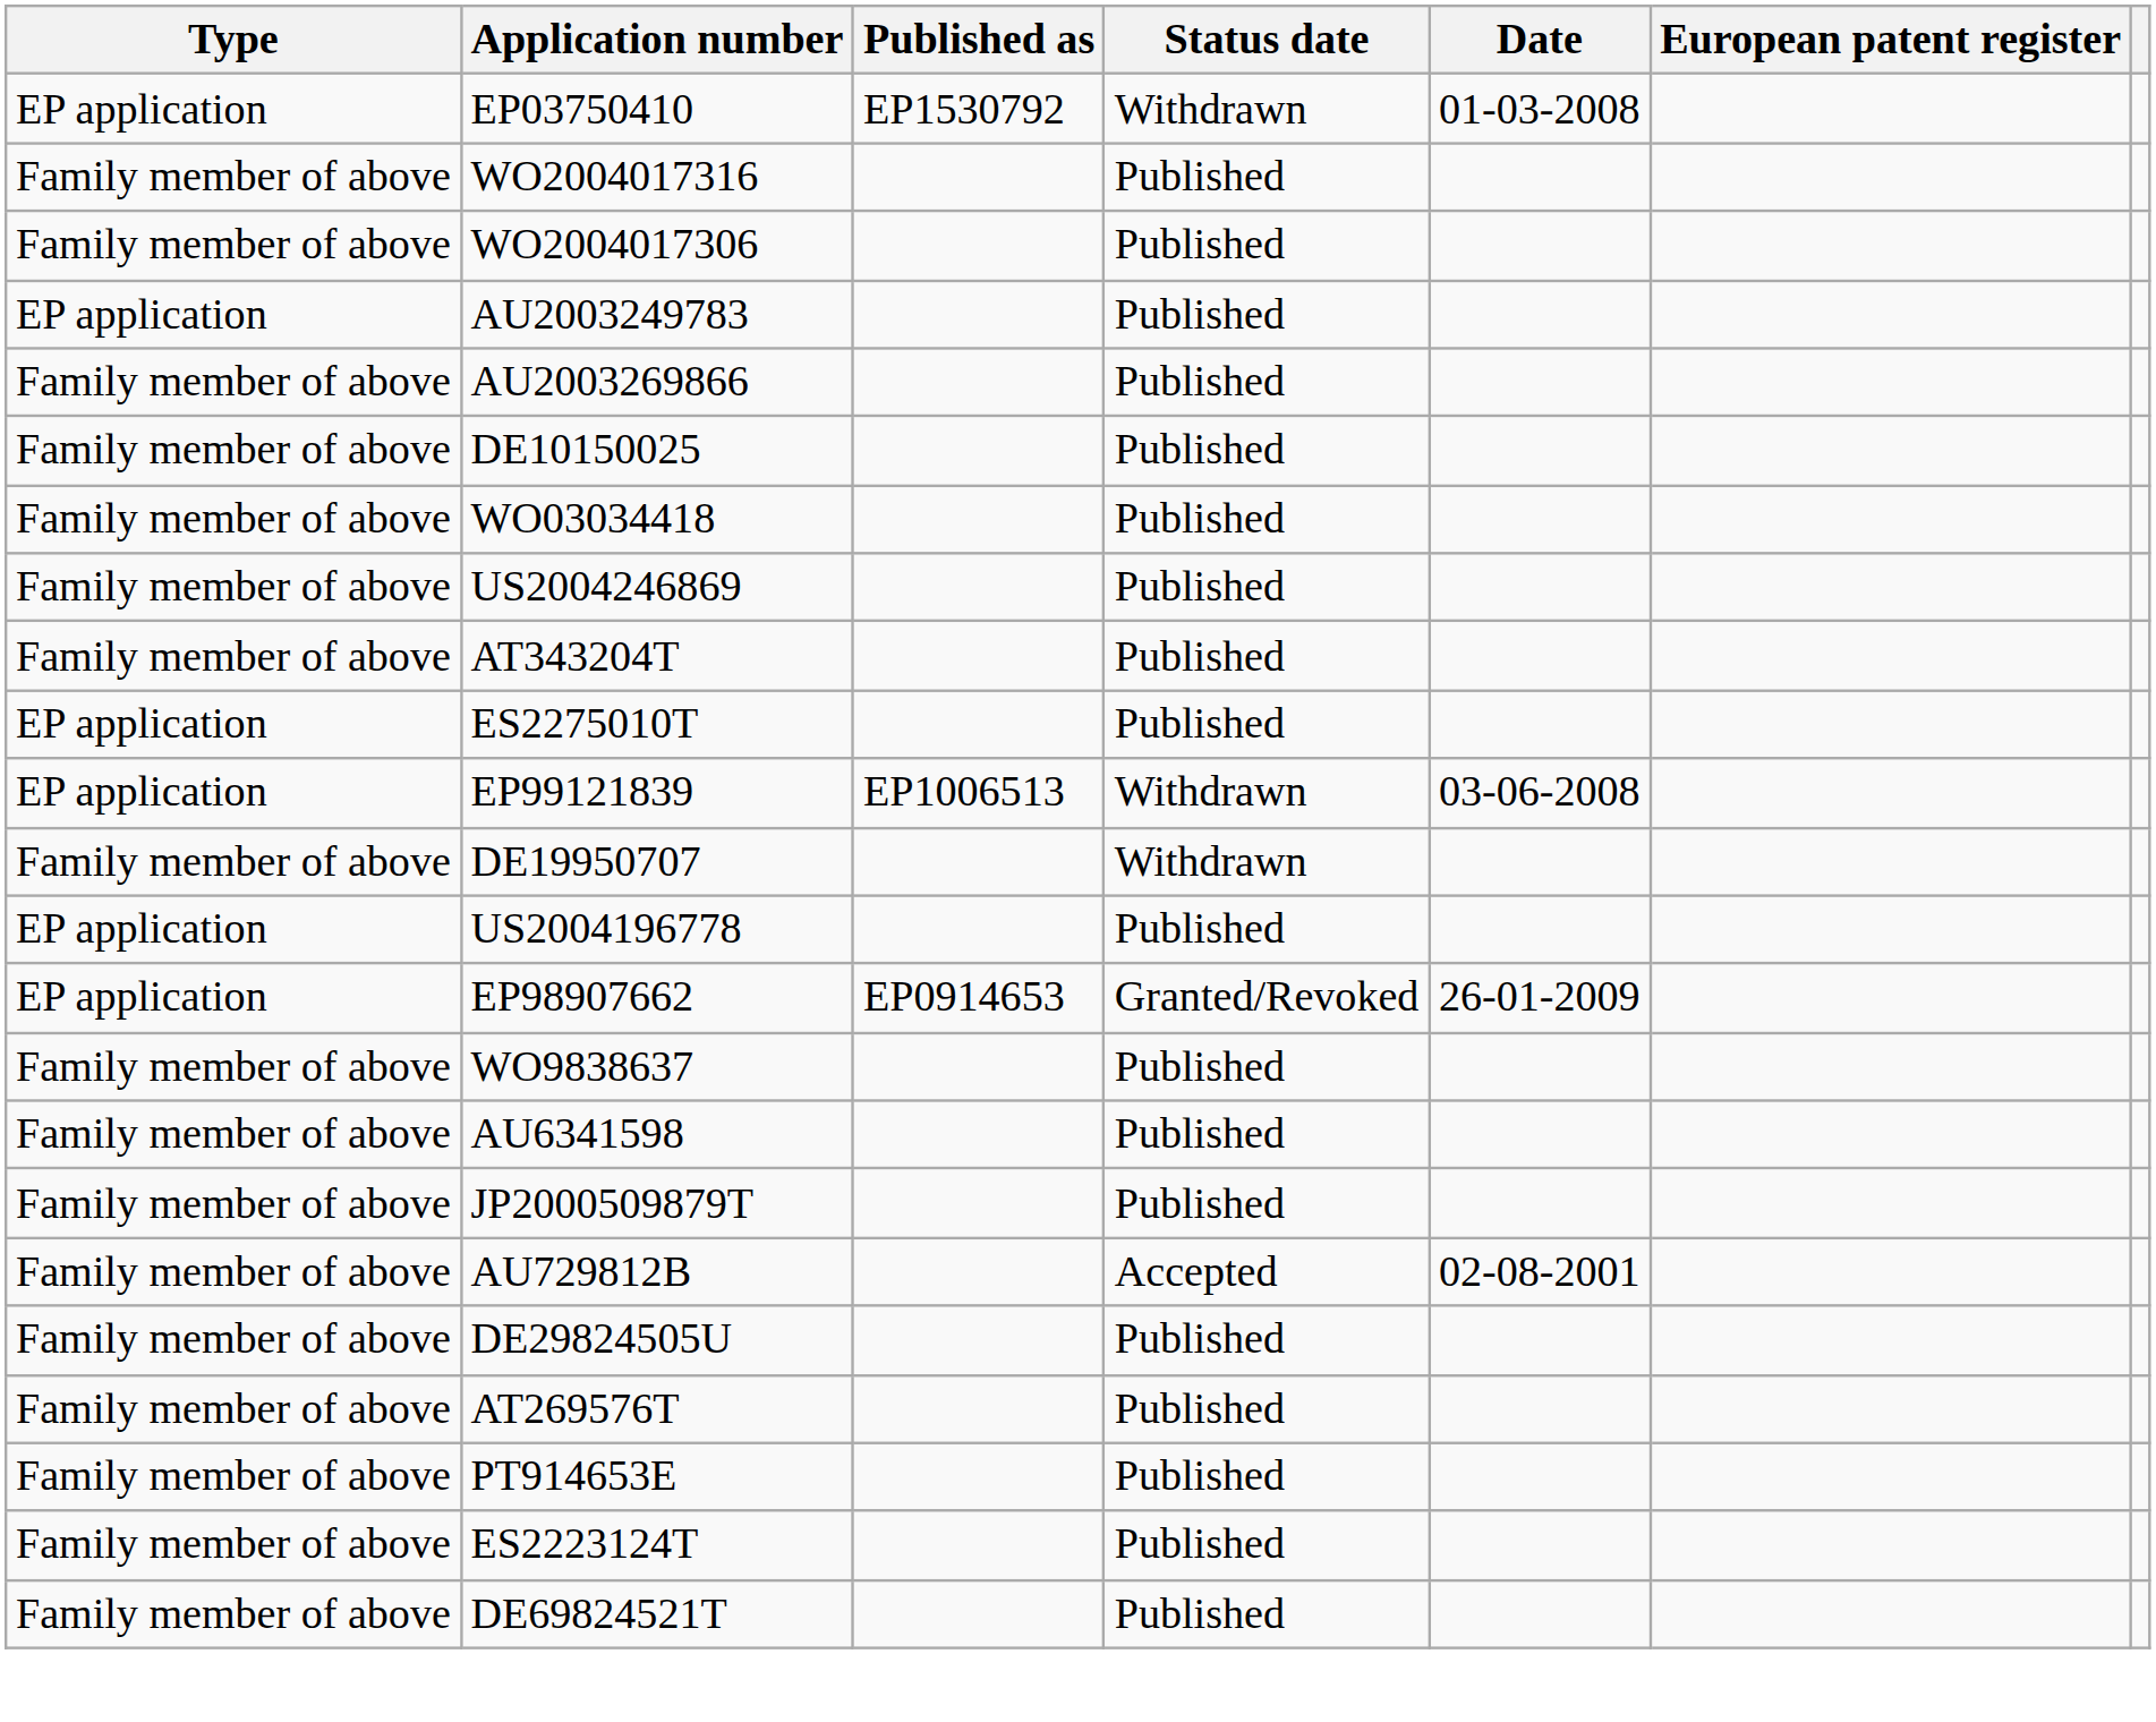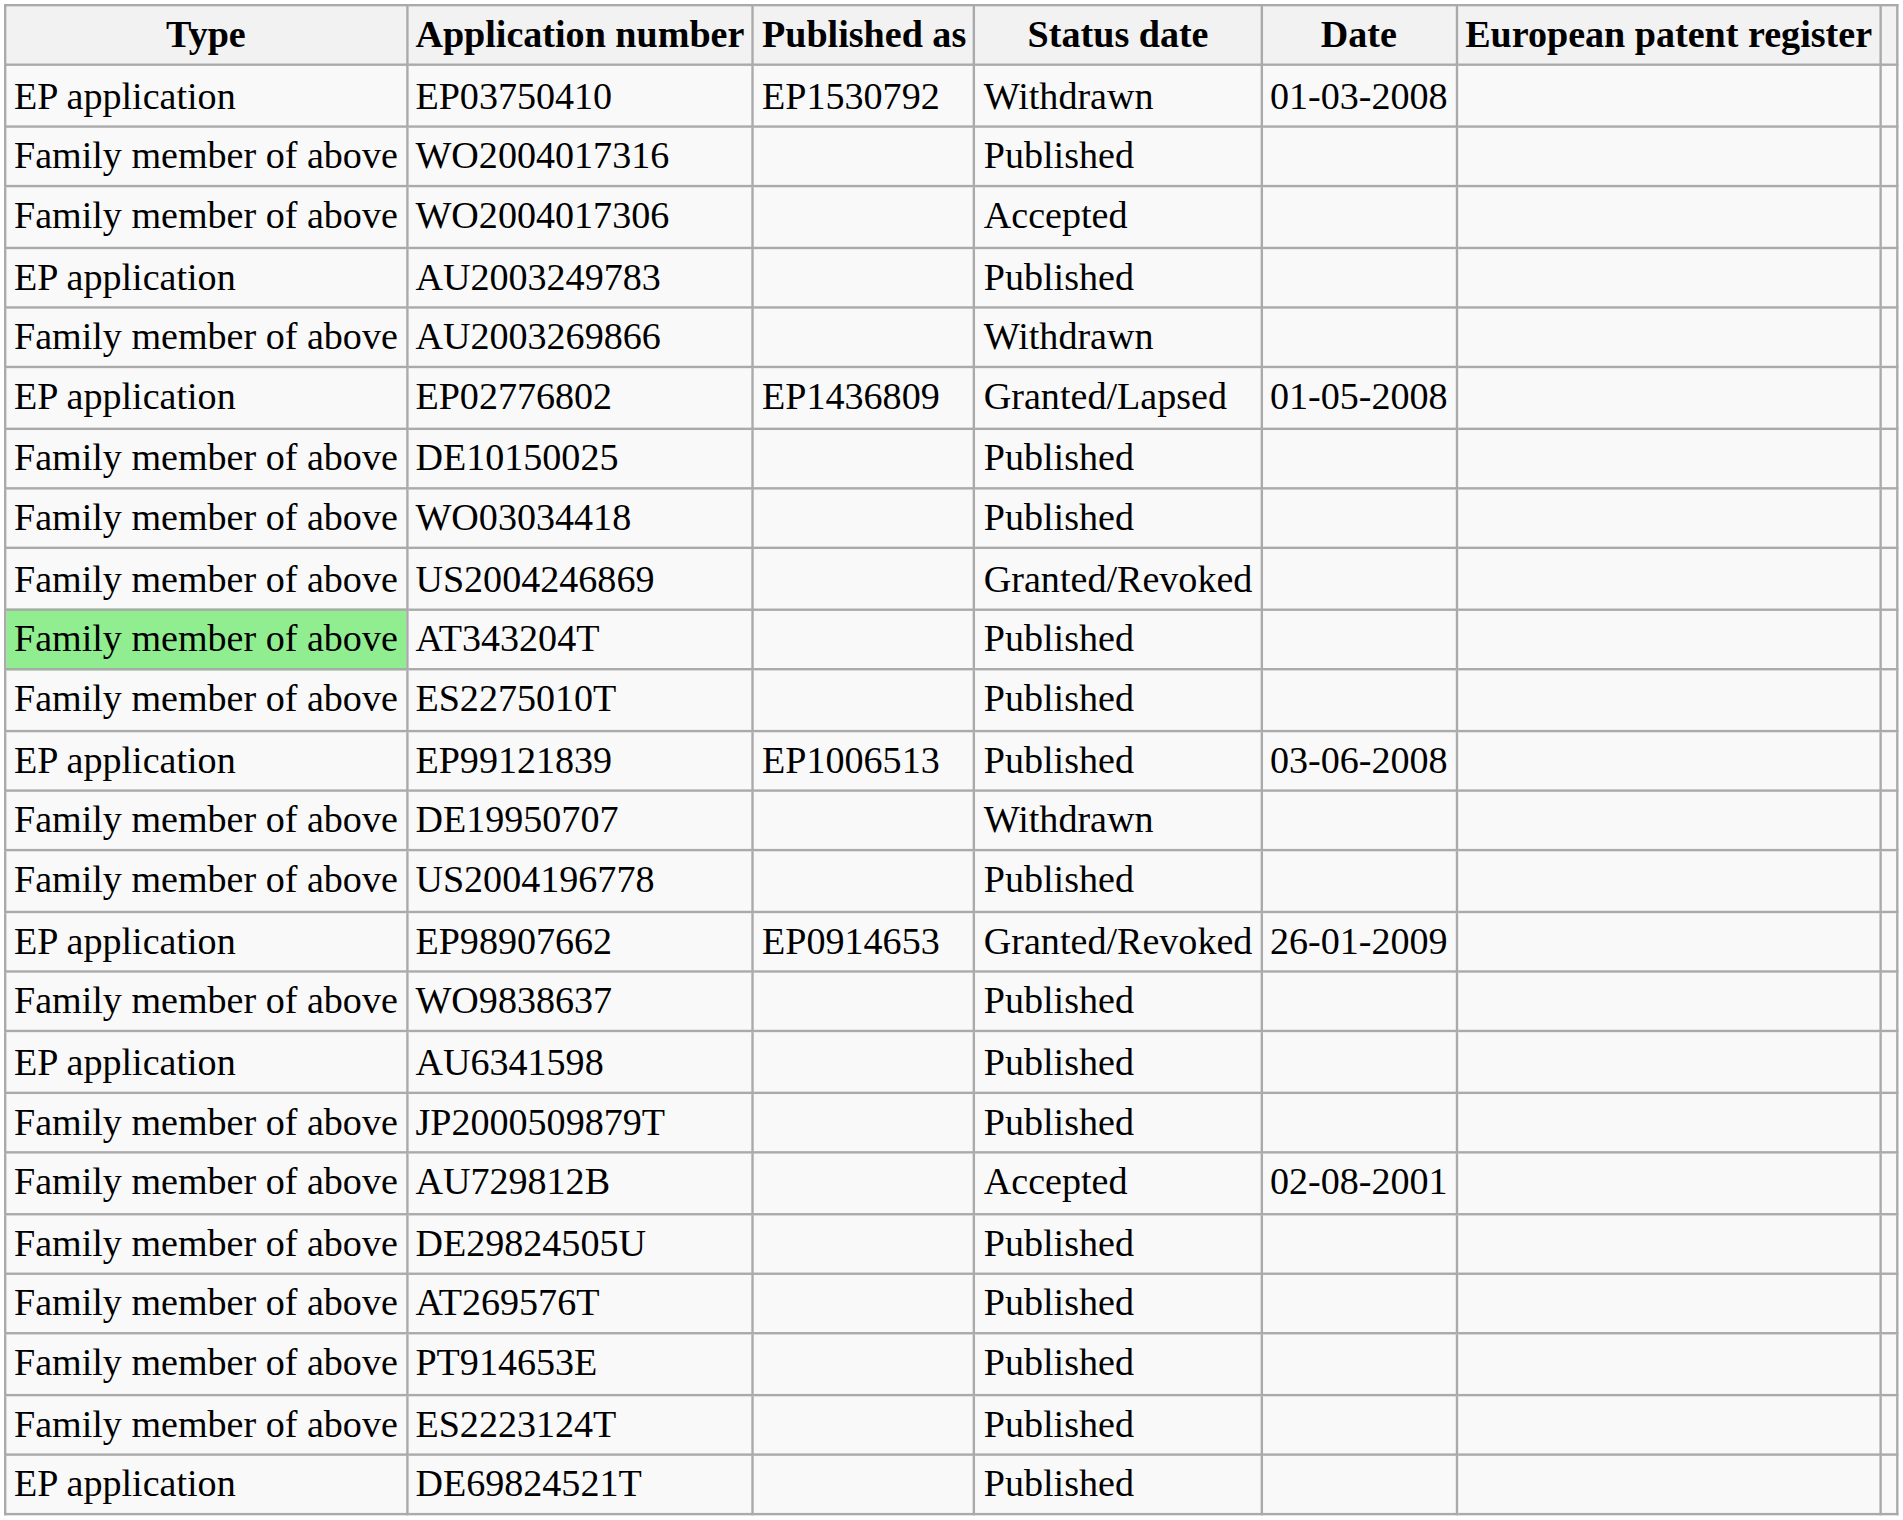 <table class="wikitable">
 <tr>
 <th>Type</th>
 <th>Application number</th>
 <th>Published as</th>
 <th>Status date</th>
 <th>Date</th>
 <th>European patent register</th>
 <th></th>
 </tr>
 <tr>
 <td>EP application</td>
 <td>EP03750410</td>
 <td>EP1530792</td>
 <td>Withdrawn</td>
 <td>01-03-2008</td>
 <td></td>
 <td></td>
 </tr>
 <tr>
 <td>Family member of above</td>
 <td>WO2004017316</td>
 <td></td>
 <td>Published</td>
 <td></td>
 <td></td>
 <td></td>
 </tr>
 <tr>
 <td>Family member of above</td>
 <td>WO2004017306</td>
 <td></td>
-<td>Published</td>
+<td>Accepted</td>
 <td></td>
 <td></td>
 <td></td>
 </tr>
 <tr>
 <td>EP application</td>
 <td>AU2003249783</td>
 <td></td>
 <td>Published</td>
 <td></td>
 <td></td>
 <td></td>
 </tr>
 <tr>
 <td>Family member of above</td>
 <td>AU2003269866</td>
 <td></td>
-<td>Published</td>
+<td>Withdrawn</td>
 <td></td>
+<td></td>
+<td></td>
+</tr>
+<tr>
+<td>EP application</td>
+<td>EP02776802</td>
+<td>EP1436809</td>
+<td>Granted/Lapsed</td>
+<td>01-05-2008</td>
 <td></td>
 <td></td>
 </tr>
 <tr>
 <td>Family member of above</td>
 <td>DE10150025</td>
 <td></td>
 <td>Published</td>
 <td></td>
 <td></td>
 <td></td>
 </tr>
 <tr>
 <td>Family member of above</td>
 <td>WO03034418</td>
 <td></td>
 <td>Published</td>
 <td></td>
 <td></td>
 <td></td>
 </tr>
 <tr>
 <td>Family member of above</td>
 <td>US2004246869</td>
 <td></td>
-<td>Published</td>
+<td>Granted/Revoked</td>
 <td></td>
 <td></td>
 <td></td>
 </tr>
 <tr>
-<td>Family member of above</td>
+<td style="background: lightgreen;">Family member of above</td>
 <td>AT343204T</td>
 <td></td>
 <td>Published</td>
 <td></td>
 <td></td>
 <td></td>
 </tr>
 <tr>
-<td>EP application</td>
+<td>Family member of above</td>
 <td>ES2275010T</td>
 <td></td>
 <td>Published</td>
 <td></td>
 <td></td>
 <td></td>
 </tr>
 <tr>
 <td>EP application</td>
 <td>EP99121839</td>
 <td>EP1006513</td>
-<td>Withdrawn</td>
+<td>Published</td>
 <td>03-06-2008</td>
 <td></td>
 <td></td>
 </tr>
 <tr>
 <td>Family member of above</td>
 <td>DE19950707</td>
 <td></td>
 <td>Withdrawn</td>
 <td></td>
 <td></td>
 <td></td>
 </tr>
 <tr>
-<td>EP application</td>
+<td>Family member of above</td>
 <td>US2004196778</td>
 <td></td>
 <td>Published</td>
 <td></td>
 <td></td>
 <td></td>
 </tr>
 <tr>
 <td>EP application</td>
 <td>EP98907662</td>
 <td>EP0914653</td>
 <td>Granted/Revoked</td>
 <td>26-01-2009</td>
 <td></td>
 <td></td>
 </tr>
 <tr>
 <td>Family member of above</td>
 <td>WO9838637</td>
 <td></td>
 <td>Published</td>
 <td></td>
 <td></td>
 <td></td>
 </tr>
 <tr>
-<td>Family member of above</td>
+<td>EP application</td>
 <td>AU6341598</td>
 <td></td>
 <td>Published</td>
 <td></td>
 <td></td>
 <td></td>
 </tr>
 <tr>
 <td>Family member of above</td>
 <td>JP2000509879T</td>
 <td></td>
 <td>Published</td>
 <td></td>
 <td></td>
 <td></td>
 </tr>
 <tr>
 <td>Family member of above</td>
 <td>AU729812B</td>
 <td></td>
 <td>Accepted</td>
 <td>02-08-2001</td>
 <td></td>
 <td></td>
 </tr>
 <tr>
 <td>Family member of above</td>
 <td>DE29824505U</td>
 <td></td>
 <td>Published</td>
 <td></td>
 <td></td>
 <td></td>
 </tr>
 <tr>
 <td>Family member of above</td>
 <td>AT269576T</td>
 <td></td>
 <td>Published</td>
 <td></td>
 <td></td>
 <td></td>
 </tr>
 <tr>
 <td>Family member of above</td>
 <td>PT914653E</td>
 <td></td>
 <td>Published</td>
 <td></td>
 <td></td>
 <td></td>
 </tr>
 <tr>
 <td>Family member of above</td>
 <td>ES2223124T</td>
 <td></td>
 <td>Published</td>
 <td></td>
 <td></td>
 <td></td>
 </tr>
 <tr>
-<td>Family member of above</td>
+<td>EP application</td>
 <td>DE69824521T</td>
 <td></td>
 <td>Published</td>
 <td></td>
 <td></td>
 <td></td>
 </tr>
 </table>
